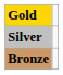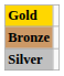 <table class="wikitable">
 <tr>
 <td style="background:gold;"><strong>Gold</strong></td>
 <td><br></td>
 </tr>
 <tr>
+<td style="background:#c96;"><strong>Bronze</strong></td>
+<td><br></td>
+</tr>
+<tr>
 <td style="background:silver;"><strong>Silver</strong></td>
 <td><br></td>
 </tr>
-<tr>
-<td style="background:#c96;"><strong>Bronze</strong></td>
-<td><br></td>
-</tr>
 </table>
